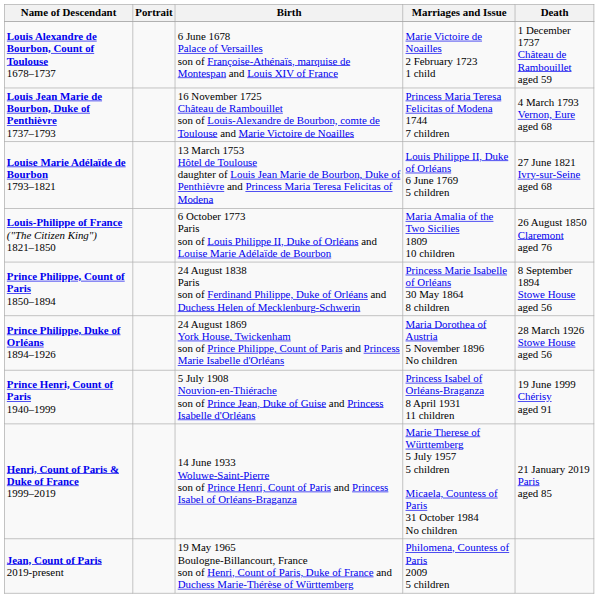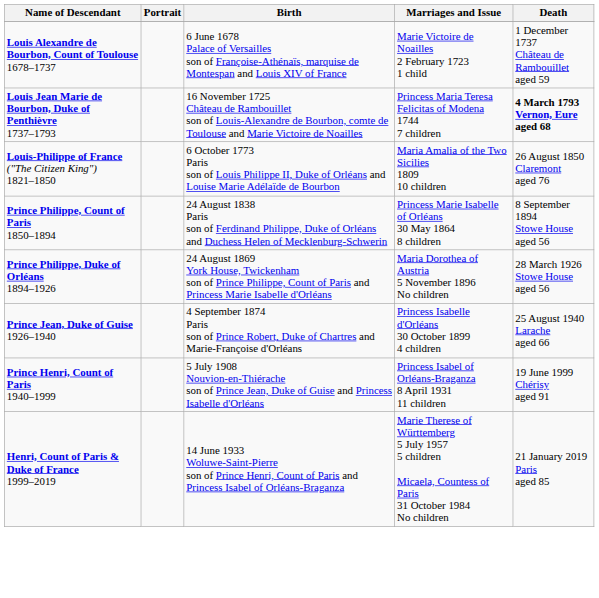 <table class="wikitable">
 <tr ->
 <th>Name of Descendant</th>
 <th>Portrait</th>
 <th>Birth</th>
 <th>Marriages and Issue</th>
 <th>Death</th>
 </tr>
 <tr ->
 </tr>
 <tr>
 <td><strong><a href='#'>Louis Alexandre de Bourbon, Count of Toulouse</a></strong><br>1678–1737</td>
 <td></td>
 <td>6 June 1678<br><a href='#'>Palace of Versailles</a><br>son of <a href='#'>Françoise-Athénaïs, marquise de Montespan</a> and <a href='#'>Louis XIV of France</a></td>
 <td><a href='#'>Marie Victoire de Noailles</a><br>2 February 1723<br>1 child</td>
 <td>1 December 1737<br><a href='#'>Château de Rambouillet</a><br>aged 59</td>
 </tr>
 <tr>
 <td><strong><a href='#'>Louis Jean Marie de Bourbon, Duke of Penthièvre</a></strong><br>1737–1793</td>
 <td></td>
 <td>16 November 1725<br><a href='#'>Château de Rambouillet</a><br>son of <a href='#'>Louis-Alexandre de Bourbon, comte de Toulouse</a> and <a href='#'>Marie Victoire de Noailles</a></td>
 <td><a href='#'>Princess Maria Teresa Felicitas of Modena</a><br>1744<br>7 children</td>
-<td>4 March 1793<br><a href='#'>Vernon, Eure</a><br>aged 68</td>
-</tr>
-<tr>
-<td><strong><a href='#'>Louise Marie Adélaïde de Bourbon</a></strong><br>1793–1821</td>
-<td></td>
-<td>13 March 1753<br><a href='#'>Hôtel de Toulouse</a><br>daughter of <a href='#'>Louis Jean Marie de Bourbon, Duke of Penthièvre</a> and <a href='#'>Princess Maria Teresa Felicitas of Modena</a></td>
-<td><a href='#'>Louis Philippe II, Duke of Orléans</a><br>6 June 1769<br>5 children</td>
-<td>27 June 1821<br><a href='#'>Ivry-sur-Seine</a><br>aged 68</td>
+<td><strong>4 March 1793<br><a href='#'>Vernon, Eure</a><br>aged 68</strong></td>
 </tr>
 <tr>
 <td><strong><a href='#'>Louis-Philippe of France</a></strong><br><em>("The Citizen King")</em><br>1821–1850</td>
 <td></td>
 <td>6 October 1773<br>Paris<br>son of <a href='#'>Louis Philippe II, Duke of Orléans</a> and <a href='#'>Louise Marie Adélaïde de Bourbon</a></td>
 <td><a href='#'>Maria Amalia of the Two Sicilies</a><br>1809<br>10 children</td>
 <td>26 August 1850<br><a href='#'>Claremont</a><br>aged 76</td>
 </tr>
 <tr>
 <td><strong><a href='#'>Prince Philippe, Count of Paris</a></strong><br>1850–1894</td>
 <td></td>
 <td>24 August 1838<br>Paris<br>son of <a href='#'>Ferdinand Philippe, Duke of Orléans</a> and <a href='#'>Duchess Helen of Mecklenburg-Schwerin</a></td>
 <td><a href='#'>Princess Marie Isabelle of Orléans</a><br>30 May 1864<br>8 children</td>
 <td>8 September 1894<br><a href='#'>Stowe House</a><br>aged 56</td>
 </tr>
 <tr>
 <td><strong><a href='#'>Prince Philippe, Duke of Orléans</a></strong><br>1894–1926</td>
 <td></td>
 <td>24 August 1869<br><a href='#'>York House, Twickenham</a><br>son of <a href='#'>Prince Philippe, Count of Paris</a> and <a href='#'>Princess Marie Isabelle d'Orléans</a></td>
 <td><a href='#'>Maria Dorothea of Austria</a> <br>5 November 1896<br>No children</td>
 <td>28 March 1926<br><a href='#'>Stowe House</a><br>aged 56</td>
 </tr>
 <tr>
+<td><strong><a href='#'>Prince Jean, Duke of Guise</a></strong><br>1926–1940</td>
+<td></td>
+<td>4 September 1874<br>Paris<br>son of <a href='#'>Prince Robert, Duke of Chartres</a> and Marie-Françoise d'Orléans</td>
+<td><a href='#'>Princess Isabelle d'Orléans</a> <br>30 October 1899<br>4 children</td>
+<td>25 August 1940<br><a href='#'>Larache</a><br>aged 66</td>
+</tr>
+<tr>
 <td><strong><a href='#'>Prince Henri, Count of Paris</a></strong><br>1940–1999</td>
 <td></td>
 <td>5 July 1908<br><a href='#'>Nouvion-en-Thiérache</a><br>son of <a href='#'>Prince Jean, Duke of Guise</a> and <a href='#'>Princess Isabelle d'Orléans</a></td>
 <td><a href='#'>Princess Isabel of Orléans-Braganza</a><br>8 April 1931<br>11 children</td>
 <td>19 June 1999<br><a href='#'>Chérisy</a><br>aged 91</td>
 </tr>
 <tr>
 <td><strong><a href='#'>Henri, Count of Paris & Duke of France</a></strong><br>1999–2019</td>
 <td></td>
 <td>14 June 1933<br><a href='#'>Woluwe-Saint-Pierre</a><br>son of <a href='#'>Prince Henri, Count of Paris</a> and <a href='#'>Princess Isabel of Orléans-Braganza</a></td>
 <td><a href='#'>Marie Therese of Württemberg</a><br>5 July 1957<br>5 children<br><br><a href='#'>Micaela, Countess of Paris</a><br>31 October 1984<br>No children</td>
 <td>21 January 2019<br><a href='#'>Paris</a><br>aged 85</td>
 </tr>
-<tr>
-<td><strong><a href='#'>Jean, Count of Paris</a></strong><br>2019-present</td>
-<td></td>
-<td>19 May 1965<br>Boulogne-Billancourt, France<br>son of <a href='#'>Henri, Count of Paris, Duke of France</a> and <a href='#'>Duchess Marie-Thérèse of Württemberg</a></td>
-<td><a href='#'>Philomena, Countess of Paris</a><br>2009<br>5 children</td>
-<td></td>
-</tr>
 </table>
